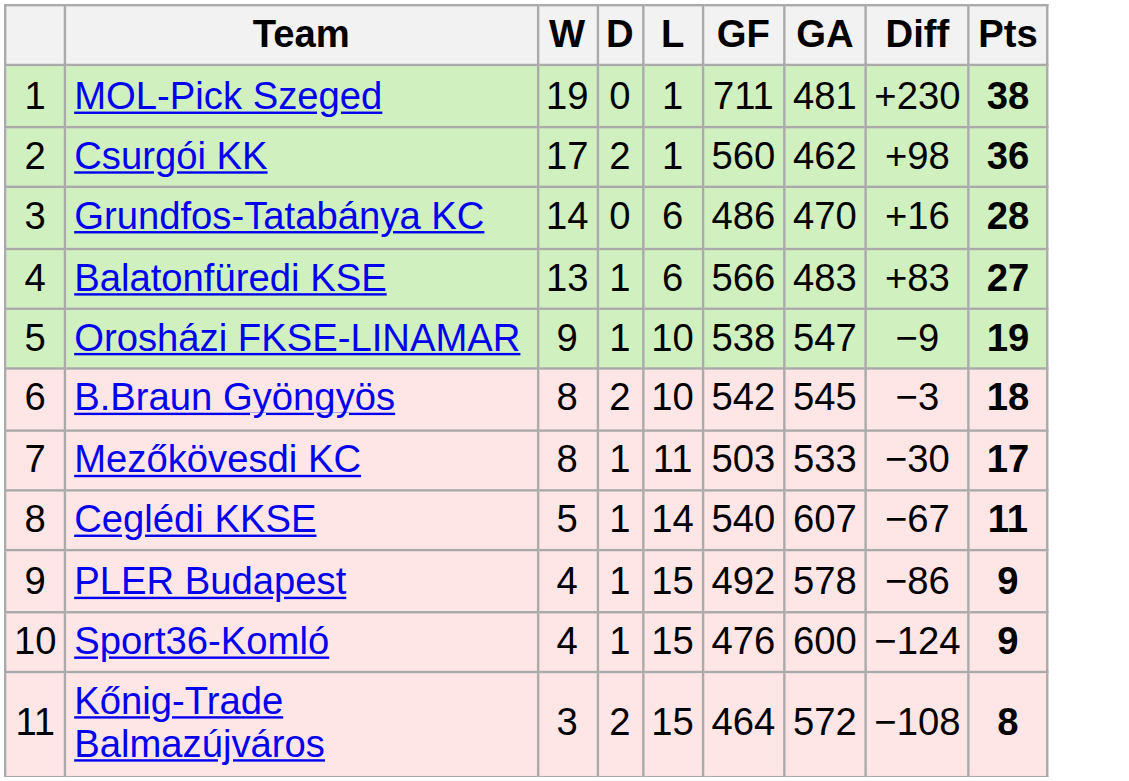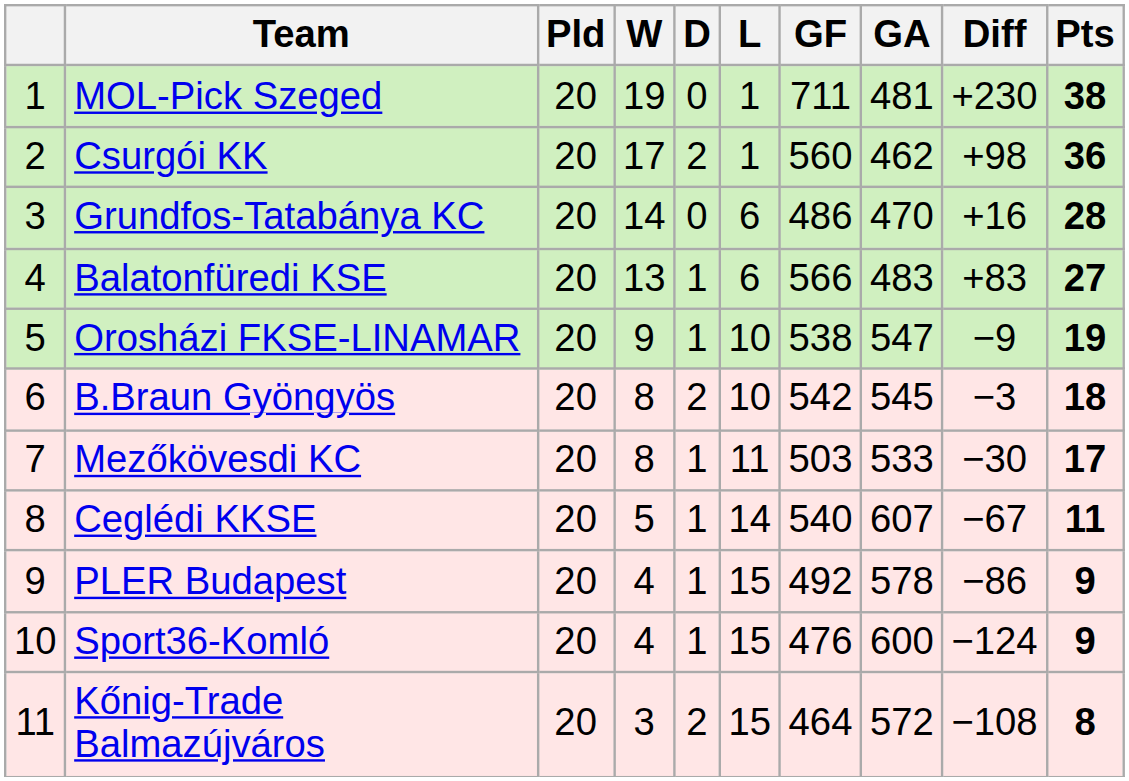 <table class="wikitable sortable" style="text-align:center">
 <tr>
 <th></th>
 <th width="190">Team</th>
+<th>Pld</th>
 <th>W</th>
 <th>D</th>
 <th>L</th>
 <th>GF</th>
 <th>GA</th>
 <th>Diff</th>
 <th>Pts</th>
 </tr>
 <tr style="background: #D0F0C0;">
 <td>1</td>
 <td align=left> <a href='#'>MOL-Pick Szeged</a></td>
+<td>20</td>
 <td>19</td>
 <td>0</td>
 <td>1</td>
 <td>711</td>
 <td>481</td>
 <td>+230</td>
 <td><strong>38</strong></td>
 </tr>
 <tr style="background: #D0F0C0;">
 <td>2</td>
 <td align=left> <a href='#'>Csurgói KK</a></td>
+<td>20</td>
 <td>17</td>
 <td>2</td>
 <td>1</td>
 <td>560</td>
 <td>462</td>
 <td>+98</td>
 <td><strong>36</strong></td>
 </tr>
 <tr style="background: #D0F0C0;">
 <td>3</td>
 <td align=left> <a href='#'>Grundfos-Tatabánya KC</a></td>
+<td>20</td>
 <td>14</td>
 <td>0</td>
 <td>6</td>
 <td>486</td>
 <td>470</td>
 <td>+16</td>
 <td><strong>28</strong></td>
 </tr>
 <tr style="background: #D0F0C0;">
 <td>4</td>
 <td align=left> <a href='#'>Balatonfüredi KSE</a></td>
+<td>20</td>
 <td>13</td>
 <td>1</td>
 <td>6</td>
 <td>566</td>
 <td>483</td>
 <td>+83</td>
 <td><strong>27</strong></td>
 </tr>
 <tr style="background: #D0F0C0;">
 <td>5</td>
 <td align=left> <a href='#'>Orosházi FKSE-LINAMAR</a></td>
+<td>20</td>
 <td>9</td>
 <td>1</td>
 <td>10</td>
 <td>538</td>
 <td>547</td>
 <td>−9</td>
 <td><strong>19</strong></td>
 </tr>
 <tr style="background: #FFE6E6;">
 <td>6</td>
 <td align=left> <a href='#'>B.Braun Gyöngyös</a></td>
+<td>20</td>
 <td>8</td>
 <td>2</td>
 <td>10</td>
 <td>542</td>
 <td>545</td>
 <td>−3</td>
 <td><strong>18</strong></td>
 </tr>
 <tr style="background: #FFE6E6;">
 <td>7</td>
 <td align=left> <a href='#'>Mezőkövesdi KC</a></td>
+<td>20</td>
 <td>8</td>
 <td>1</td>
 <td>11</td>
 <td>503</td>
 <td>533</td>
 <td>−30</td>
 <td><strong>17</strong></td>
 </tr>
 <tr style="background: #FFE6E6;">
 <td>8</td>
 <td align=left> <a href='#'>Ceglédi KKSE</a></td>
+<td>20</td>
 <td>5</td>
 <td>1</td>
 <td>14</td>
 <td>540</td>
 <td>607</td>
 <td>−67</td>
 <td><strong>11</strong></td>
 </tr>
 <tr style="background: #FFE6E6;">
 <td>9</td>
 <td align=left> <a href='#'>PLER Budapest</a></td>
+<td>20</td>
 <td>4</td>
 <td>1</td>
 <td>15</td>
 <td>492</td>
 <td>578</td>
 <td>−86</td>
 <td><strong>9</strong></td>
 </tr>
 <tr style="background: #FFE6E6;">
 <td>10</td>
 <td align=left> <a href='#'>Sport36-Komló</a></td>
+<td>20</td>
 <td>4</td>
 <td>1</td>
 <td>15</td>
 <td>476</td>
 <td>600</td>
 <td>−124</td>
 <td><strong>9</strong></td>
 </tr>
 <tr style="background: #FFE6E6;">
 <td>11</td>
 <td align=left> <a href='#'>Kőnig-Trade Balmazújváros</a></td>
+<td>20</td>
 <td>3</td>
 <td>2</td>
 <td>15</td>
 <td>464</td>
 <td>572</td>
 <td>−108</td>
 <td><strong>8</strong></td>
 </tr>
 </table>
